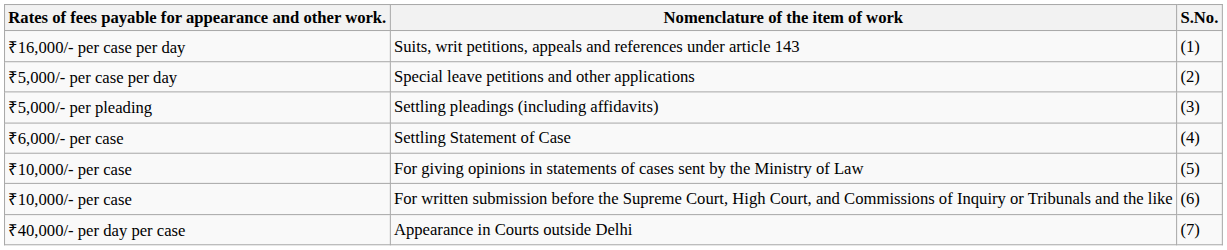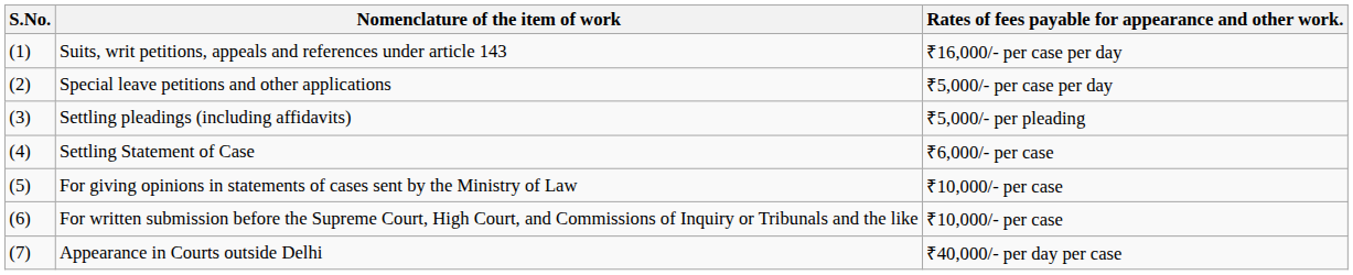 <table class="wikitable">
 <tr>
+<th>S.No.</th>
+<th>Nomenclature of the item of work</th>
 <th>Rates of fees payable for appearance and other work.</th>
-<th>Nomenclature of the item of work</th>
-<th>S.No.</th>
 </tr>
 <tr>
+<td>(1)</td>
+<td>Suits, writ petitions, appeals and references under article 143</td>
 <td>₹16,000/- per case per day</td>
-<td>Suits, writ petitions, appeals and references under article 143</td>
-<td>(1)</td>
 </tr>
 <tr>
+<td>(2)</td>
+<td>Special leave petitions and other applications</td>
 <td>₹5,000/- per case per day</td>
-<td>Special leave petitions and other applications</td>
-<td>(2)</td>
 </tr>
 <tr>
+<td>(3)</td>
+<td>Settling pleadings (including affidavits)</td>
 <td>₹5,000/- per pleading</td>
-<td>Settling pleadings (including affidavits)</td>
-<td>(3)</td>
 </tr>
 <tr>
+<td>(4)</td>
+<td>Settling Statement of Case</td>
 <td>₹6,000/- per case</td>
-<td>Settling Statement of Case</td>
-<td>(4)</td>
 </tr>
 <tr>
+<td>(5)</td>
+<td>For giving opinions in statements of cases sent by the Ministry of Law</td>
 <td>₹10,000/- per case</td>
-<td>For giving opinions in statements of cases sent by the Ministry of Law</td>
-<td>(5)</td>
 </tr>
 <tr>
+<td>(6)</td>
+<td>For written submission before the Supreme Court, High Court, and Commissions of Inquiry or Tribunals and the like</td>
 <td>₹10,000/- per case</td>
-<td>For written submission before the Supreme Court, High Court, and Commissions of Inquiry or Tribunals and the like</td>
-<td>(6)</td>
 </tr>
 <tr>
+<td>(7)</td>
+<td>Appearance in Courts outside Delhi</td>
 <td>₹40,000/- per day per case</td>
-<td>Appearance in Courts outside Delhi</td>
-<td>(7)</td>
 </tr>
 </table>
